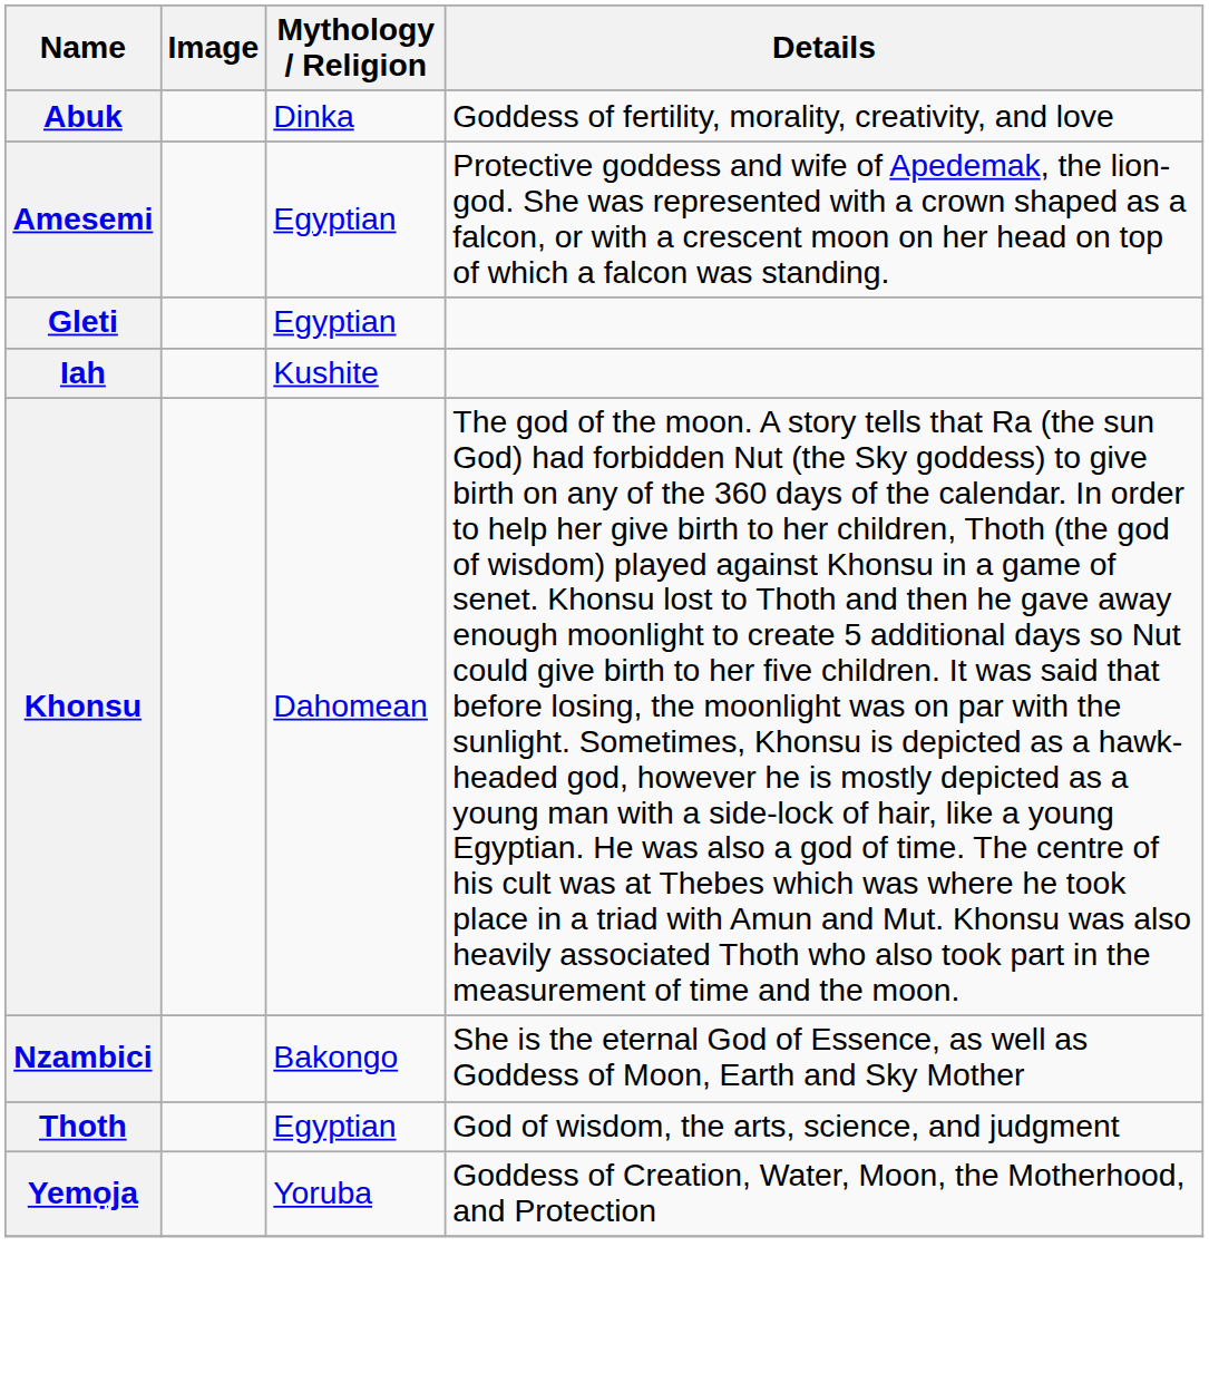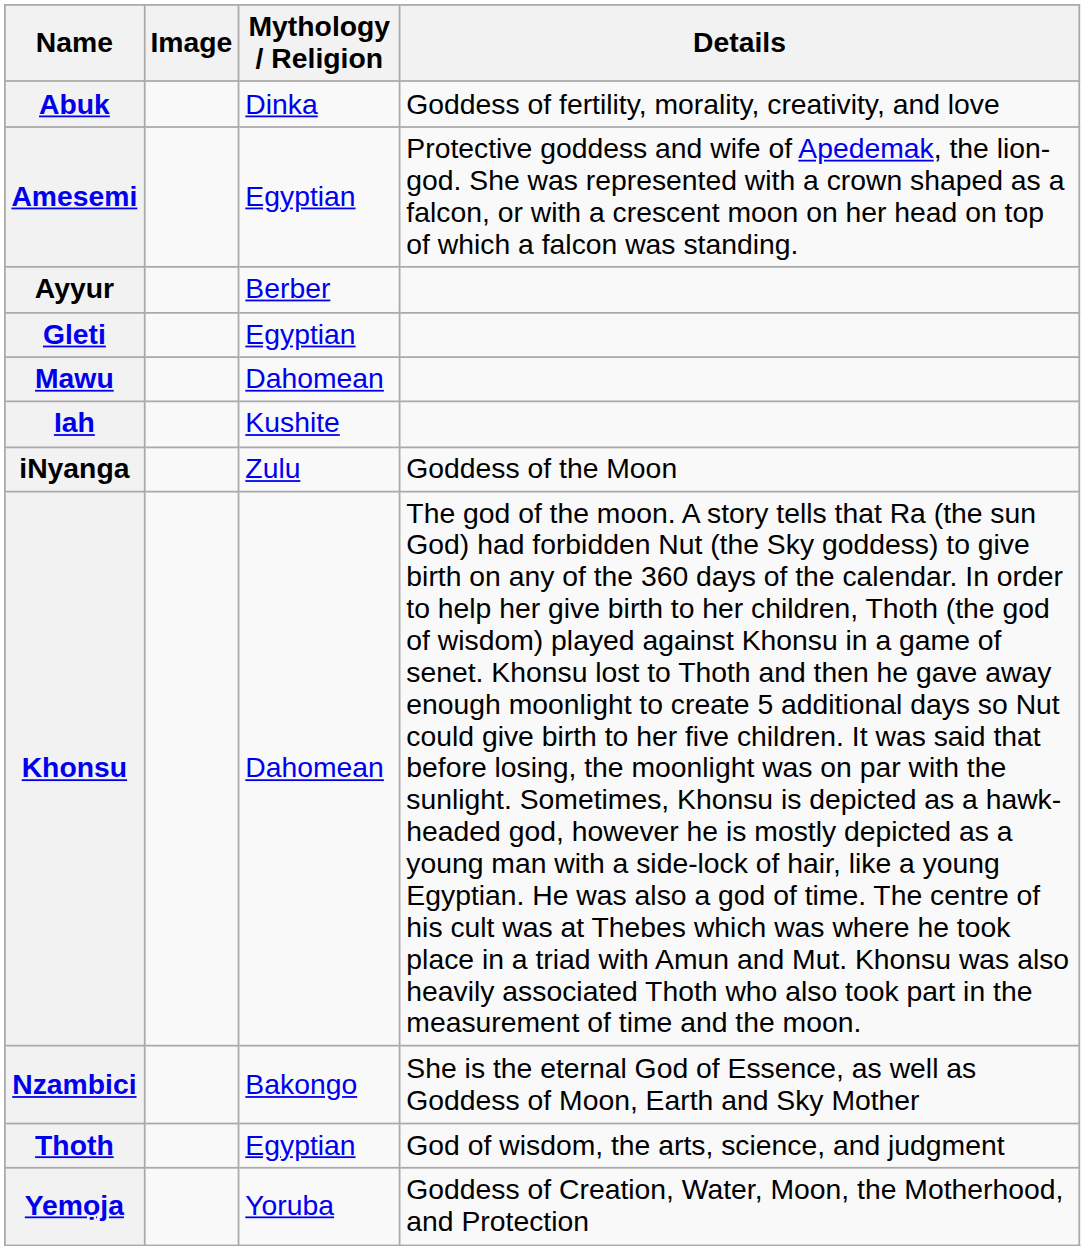 <table class="wikitable sortable plainrowheaders">
 <tr>
 <th scope="col">Name</th>
 <th class="unsortable" scope="col">Image</th>
 <th scope="col">Mythology / Religion</th>
 <th class="unsortable" scope="col">Details</th>
 </tr>
 <tr>
 <th><a href='#'>Abuk</a></th>
 <td></td>
 <td><a href='#'>Dinka</a></td>
 <td>Goddess of fertility, morality, creativity, and love</td>
 </tr>
 <tr>
 <th><a href='#'>Amesemi</a></th>
 <td></td>
 <td><a href='#'>Egyptian</a></td>
 <td>Protective goddess and wife of <a href='#'>Apedemak</a>, the lion-god. She was represented with a crown shaped as a falcon, or with a crescent moon on her head on top of which a falcon was standing.</td>
 </tr>
 <tr>
+<th>Ayyur</th>
+<td></td>
+<td><a href='#'>Berber</a></td>
+<td></td>
+</tr>
+<tr>
 <th><a href='#'>Gleti</a></th>
 <td></td>
 <td><a href='#'>Egyptian</a></td>
+<td></td>
+</tr>
+<tr>
+<th><a href='#'>Mawu</a></th>
+<td></td>
+<td><a href='#'>Dahomean</a></td>
 <td></td>
 </tr>
 <tr>
 <th><a href='#'>Iah</a></th>
 <td></td>
 <td><a href='#'>Kushite</a></td>
 <td></td>
+</tr>
+<tr>
+<th>iNyanga</th>
+<td></td>
+<td><a href='#'>Zulu</a></td>
+<td>Goddess of the Moon</td>
 </tr>
 <tr>
 <th><a href='#'>Khonsu</a></th>
 <td></td>
 <td><a href='#'>Dahomean</a></td>
 <td>The god of the moon. A story tells that Ra (the sun God) had forbidden Nut (the Sky goddess) to give birth on any of the 360 days of the calendar. In order to help her give birth to her children, Thoth (the god of wisdom) played against Khonsu in a game of senet. Khonsu lost to Thoth and then he gave away enough moonlight to create 5 additional days so Nut could give birth to her five children. It was said that before losing, the moonlight was on par with the sunlight. Sometimes, Khonsu is depicted as a hawk-headed god, however he is mostly depicted as a young man with a side-lock of hair, like a young Egyptian. He was also a god of time. The centre of his cult was at Thebes which was where he took place in a triad with Amun and Mut. Khonsu was also heavily  associated Thoth who also took part in the measurement of time and the moon.</td>
 </tr>
 <tr>
 <th><a href='#'>Nzambici</a></th>
 <td></td>
 <td><a href='#'>Bakongo</a></td>
 <td>She is the eternal God of Essence, as well as Goddess of Moon, Earth and Sky Mother</td>
 </tr>
 <tr>
 <th><a href='#'>Thoth</a></th>
 <td></td>
 <td><a href='#'>Egyptian</a></td>
 <td>God of wisdom, the arts, science, and judgment</td>
 </tr>
 <tr>
 <th><a href='#'>Yemọja</a></th>
 <td></td>
 <td><a href='#'>Yoruba</a></td>
 <td>Goddess of Creation, Water, Moon, the Motherhood, and Protection</td>
 </tr>
 <tr>
 </tr>
 </table>
